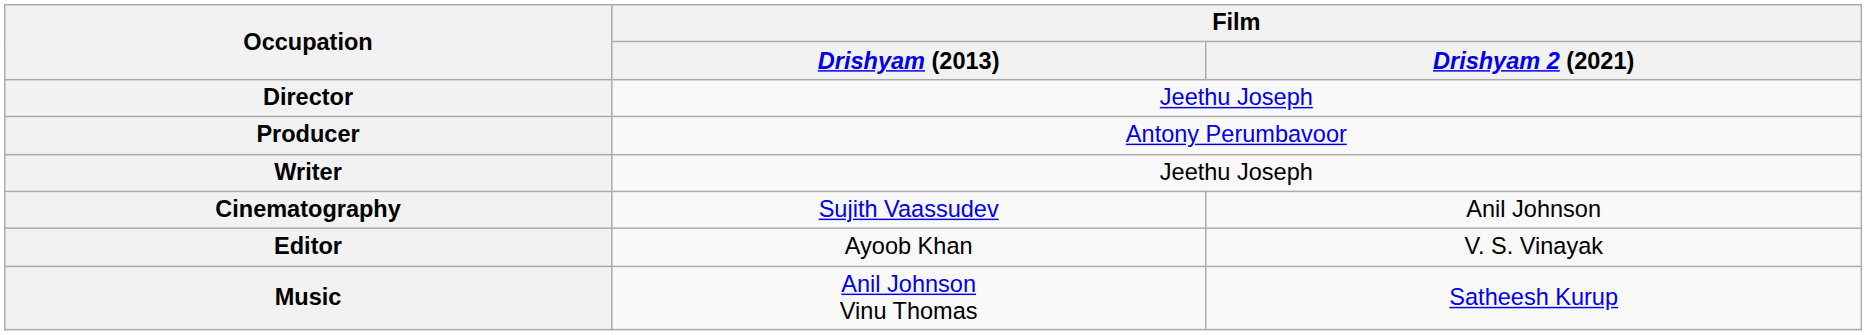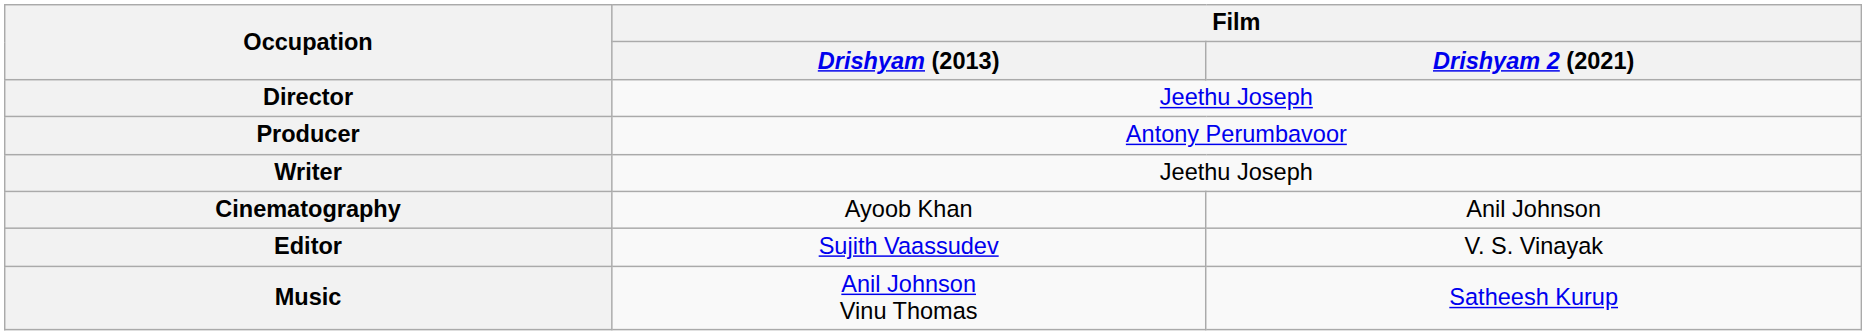 <table class="wikitable" width ="100%" style="text-align:center;">
 <tr>
 <th rowspan="2">Occupation</th>
 <th colspan="2">Film</th>
 </tr>
 <tr>
 <th><em><a href='#'>Drishyam</a></em> (2013)</th>
 <th><em><a href='#'>Drishyam 2</a></em> (2021)</th>
 </tr>
 <tr>
 <th>Director</th>
 <td colspan="2"><a href='#'>Jeethu Joseph</a></td>
 </tr>
 <tr>
 <th>Producer</th>
 <td colspan="2"><a href='#'>Antony Perumbavoor</a></td>
 </tr>
 <tr>
 <th>Writer</th>
 <td colspan="2">Jeethu Joseph</td>
 </tr>
 <tr>
 <th>Cinematography</th>
-<td><a href='#'>Sujith Vaassudev</a></td>
+<td>Ayoob Khan</td>
 <td>Anil Johnson</td>
 </tr>
 <tr>
 <th>Editor</th>
-<td>Ayoob Khan</td>
+<td><a href='#'>Sujith Vaassudev</a></td>
 <td>V. S. Vinayak</td>
 </tr>
 <tr>
 <th>Music</th>
 <td><a href='#'>Anil Johnson</a><br>Vinu Thomas</td>
 <td><a href='#'>Satheesh Kurup</a></td>
 </tr>
 </table>
